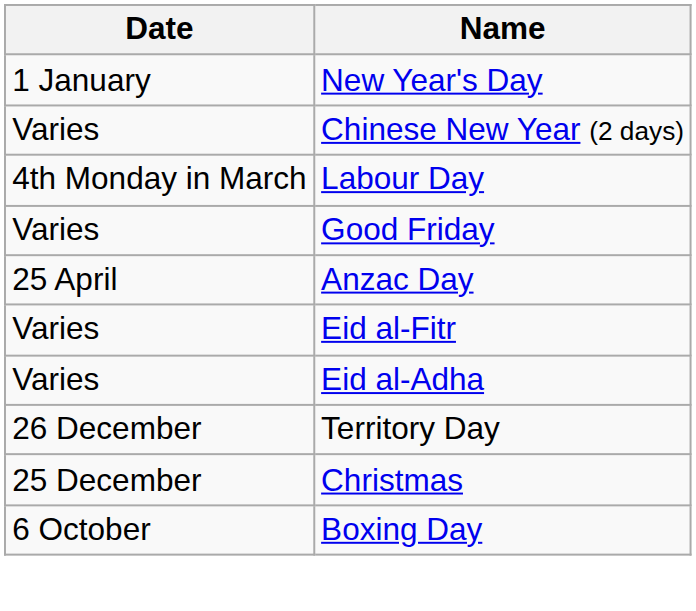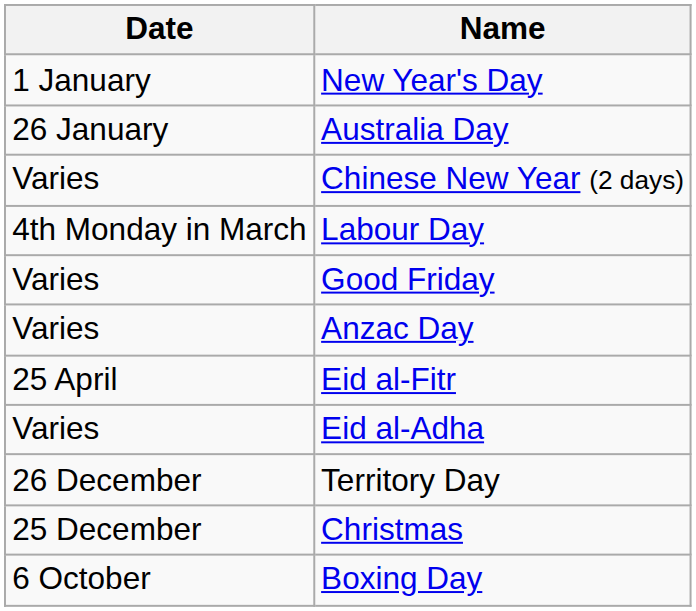 <table class="wikitable">
 <tr>
 <th>Date</th>
 <th>Name</th>
 </tr>
 <tr>
 <td>1 January</td>
 <td><a href='#'>New Year's Day</a></td>
+</tr>
+<tr>
+<td>26 January</td>
+<td><a href='#'>Australia Day</a></td>
 </tr>
 <tr>
 <td>Varies</td>
 <td><a href='#'>Chinese New Year</a> <small>(2 days)</small></td>
 </tr>
 <tr>
 <td>4th Monday in March</td>
 <td><a href='#'>Labour Day</a></td>
 </tr>
 <tr>
 <td>Varies</td>
 <td><a href='#'>Good Friday</a></td>
 </tr>
 <tr>
-<td>25 April</td>
+<td>Varies</td>
 <td><a href='#'>Anzac Day</a></td>
 </tr>
 <tr>
-<td>Varies</td>
+<td>25 April</td>
 <td><a href='#'>Eid al-Fitr</a></td>
 </tr>
 <tr>
 <td>Varies</td>
 <td><a href='#'>Eid al-Adha</a></td>
 </tr>
 <tr>
 <td>26 December</td>
 <td>Territory Day</td>
 </tr>
 <tr>
 <td>25 December</td>
 <td><a href='#'>Christmas</a></td>
 </tr>
 <tr>
 <td>6 October</td>
 <td><a href='#'>Boxing Day</a></td>
 </tr>
 </table>
